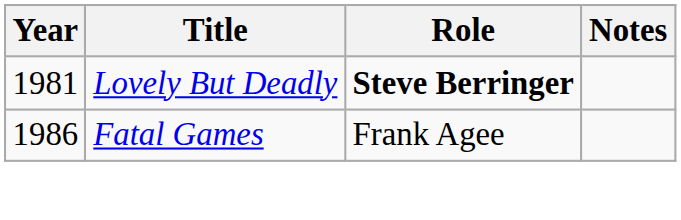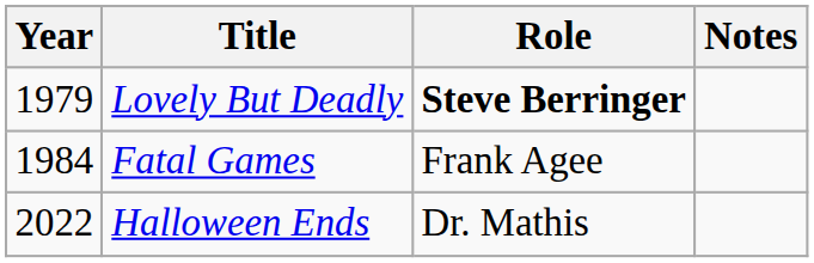 <table class="wikitable sortable">
 <tr>
 <th>Year</th>
 <th>Title</th>
 <th>Role</th>
 <th>Notes</th>
 </tr>
 <tr>
-<td>1981</td>
+<td>1979</td>
 <td><em><a href='#'>Lovely But Deadly</a></em></td>
 <td><strong>Steve Berringer</strong></td>
 <td></td>
 </tr>
 <tr>
-<td>1986</td>
+<td>1984</td>
 <td><em><a href='#'>Fatal Games</a></em></td>
 <td>Frank Agee</td>
 <td></td>
 </tr>
+<tr>
+<td>2022</td>
+<td><em><a href='#'>Halloween Ends</a></em></td>
+<td>Dr. Mathis</td>
+<td></td>
+</tr>
 </table>
